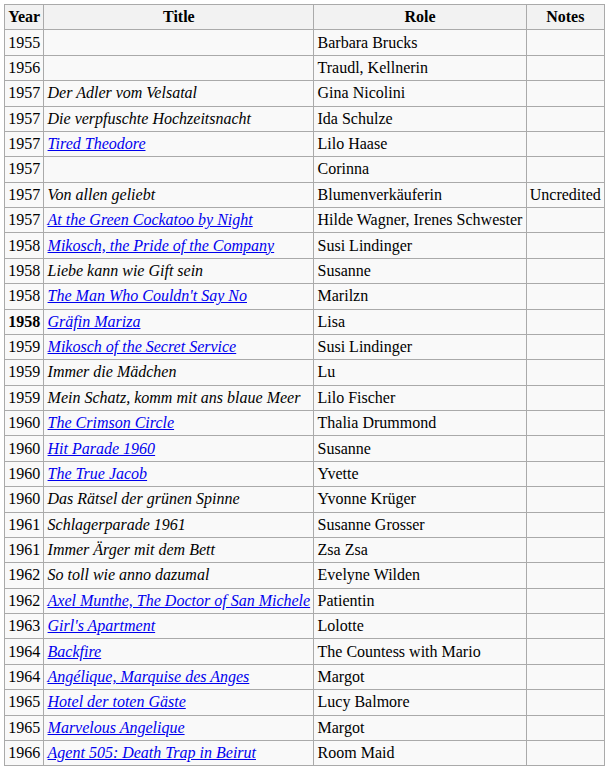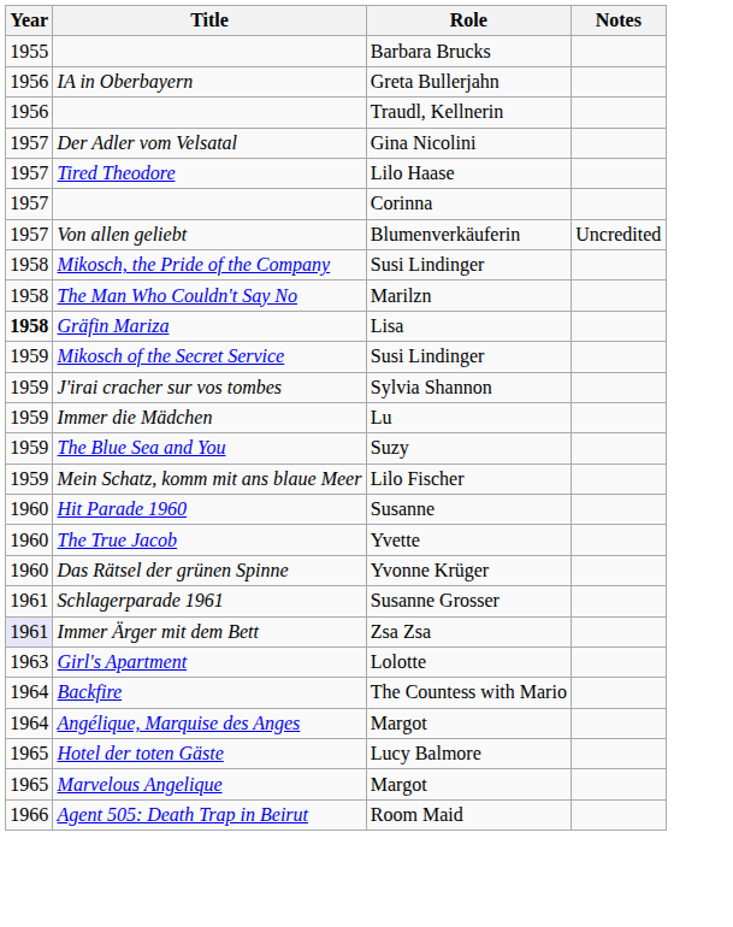 <table class="wikitable">
 <tr>
 <th>Year</th>
 <th>Title</th>
 <th>Role</th>
 <th>Notes</th>
 </tr>
 <tr>
 <td>1955</td>
 <td><em></em></td>
 <td>Barbara Brucks</td>
 <td></td>
 </tr>
 <tr>
 <td>1956</td>
+<td><em>IA in Oberbayern</em></td>
+<td>Greta Bullerjahn</td>
+<td></td>
+</tr>
+<tr>
+<td>1956</td>
 <td><em></em></td>
 <td>Traudl, Kellnerin</td>
 <td></td>
 </tr>
 <tr>
 <td>1957</td>
 <td><em>Der Adler vom Velsatal</em></td>
 <td>Gina Nicolini</td>
-<td></td>
-</tr>
-<tr>
-<td>1957</td>
-<td><em>Die verpfuschte Hochzeitsnacht</em></td>
-<td>Ida Schulze</td>
 <td></td>
 </tr>
 <tr>
 <td>1957</td>
 <td><em><a href='#'>Tired Theodore</a></em></td>
 <td>Lilo Haase</td>
 <td></td>
 </tr>
 <tr>
 <td>1957</td>
 <td><em></em></td>
 <td>Corinna</td>
 <td></td>
 </tr>
 <tr>
 <td>1957</td>
 <td><em>Von allen geliebt</em></td>
 <td>Blumenverkäuferin</td>
 <td>Uncredited</td>
 </tr>
 <tr>
-<td>1957</td>
-<td><em><a href='#'>At the Green Cockatoo by Night</a></em></td>
-<td>Hilde Wagner, Irenes Schwester</td>
-<td></td>
-</tr>
-<tr>
 <td>1958</td>
 <td><em><a href='#'>Mikosch, the Pride of the Company</a></em></td>
 <td>Susi Lindinger</td>
-<td></td>
-</tr>
-<tr>
-<td>1958</td>
-<td><em>Liebe kann wie Gift sein</em></td>
-<td>Susanne</td>
 <td></td>
 </tr>
 <tr>
 <td>1958</td>
 <td><em><a href='#'>The Man Who Couldn't Say No</a></em></td>
 <td>Marilzn</td>
 <td></td>
 </tr>
 <tr>
 <td><strong>1958</strong></td>
 <td><em><a href='#'>Gräfin Mariza</a></em></td>
 <td>Lisa</td>
 <td></td>
 </tr>
 <tr>
 <td>1959</td>
 <td><em><a href='#'>Mikosch of the Secret Service</a></em></td>
 <td>Susi Lindinger</td>
 <td></td>
 </tr>
 <tr>
 <td>1959</td>
+<td><em>J'irai cracher sur vos tombes</em></td>
+<td>Sylvia Shannon</td>
+<td></td>
+</tr>
+<tr>
+<td>1959</td>
 <td><em>Immer die Mädchen</em></td>
 <td>Lu</td>
 <td></td>
 </tr>
 <tr>
 <td>1959</td>
-<td><em>Mein Schatz, komm mit ans blaue Meer</em></td>
-<td>Lilo Fischer</td>
+<td><em><a href='#'>The Blue Sea and You</a></em></td>
+<td>Suzy</td>
 <td></td>
 </tr>
 <tr>
-<td>1960</td>
-<td><em><a href='#'>The Crimson Circle</a></em></td>
-<td>Thalia Drummond</td>
+<td>1959</td>
+<td><em>Mein Schatz, komm mit ans blaue Meer</em></td>
+<td>Lilo Fischer</td>
 <td></td>
 </tr>
 <tr>
 <td>1960</td>
 <td><em><a href='#'>Hit Parade 1960</a></em></td>
 <td>Susanne</td>
 <td></td>
 </tr>
 <tr>
 <td>1960</td>
 <td><em><a href='#'>The True Jacob</a></em></td>
 <td>Yvette</td>
 <td></td>
 </tr>
 <tr>
 <td>1960</td>
 <td><em>Das Rätsel der grünen Spinne</em></td>
 <td>Yvonne Krüger</td>
 <td></td>
 </tr>
 <tr>
 <td>1961</td>
 <td><em>Schlagerparade 1961</em></td>
 <td>Susanne Grosser</td>
 <td></td>
 </tr>
 <tr>
-<td>1961</td>
+<td style="background: lavender;">1961</td>
 <td><em>Immer Ärger mit dem Bett</em></td>
 <td>Zsa Zsa</td>
-<td></td>
-</tr>
-<tr>
-<td>1962</td>
-<td><em>So toll wie anno dazumal</em></td>
-<td>Evelyne Wilden</td>
-<td></td>
-</tr>
-<tr>
-<td>1962</td>
-<td><em><a href='#'>Axel Munthe, The Doctor of San Michele</a></em></td>
-<td>Patientin</td>
 <td></td>
 </tr>
 <tr>
 <td>1963</td>
 <td><em><a href='#'>Girl's Apartment</a></em></td>
 <td>Lolotte</td>
 <td></td>
 </tr>
 <tr>
 <td>1964</td>
 <td><em><a href='#'>Backfire</a></em></td>
 <td>The Countess with Mario</td>
 <td></td>
 </tr>
 <tr>
 <td>1964</td>
 <td><em><a href='#'>Angélique, Marquise des Anges</a></em></td>
 <td>Margot</td>
 <td></td>
 </tr>
 <tr>
 <td>1965</td>
 <td><em><a href='#'>Hotel der toten Gäste</a></em></td>
 <td>Lucy Balmore</td>
 <td></td>
 </tr>
 <tr>
 <td>1965</td>
 <td><em><a href='#'>Marvelous Angelique</a></em></td>
 <td>Margot</td>
 <td></td>
 </tr>
 <tr>
 <td>1966</td>
 <td><em><a href='#'>Agent 505: Death Trap in Beirut</a></em></td>
 <td>Room Maid</td>
 <td></td>
 </tr>
 </table>
